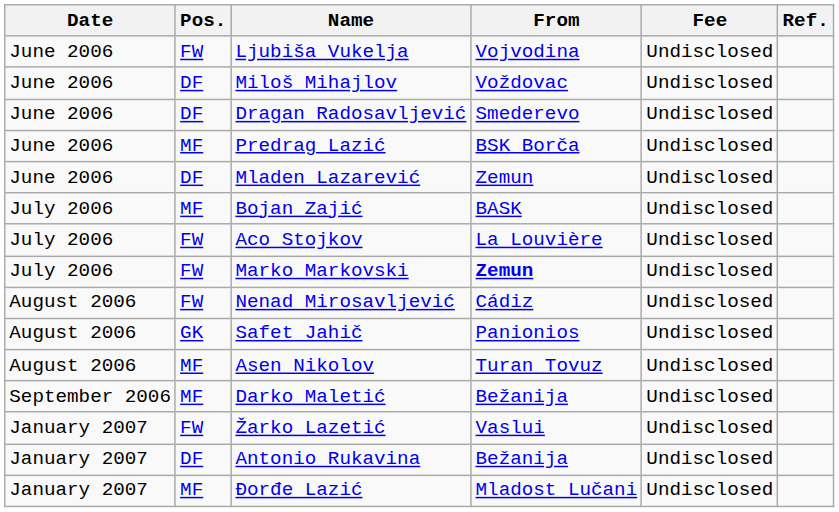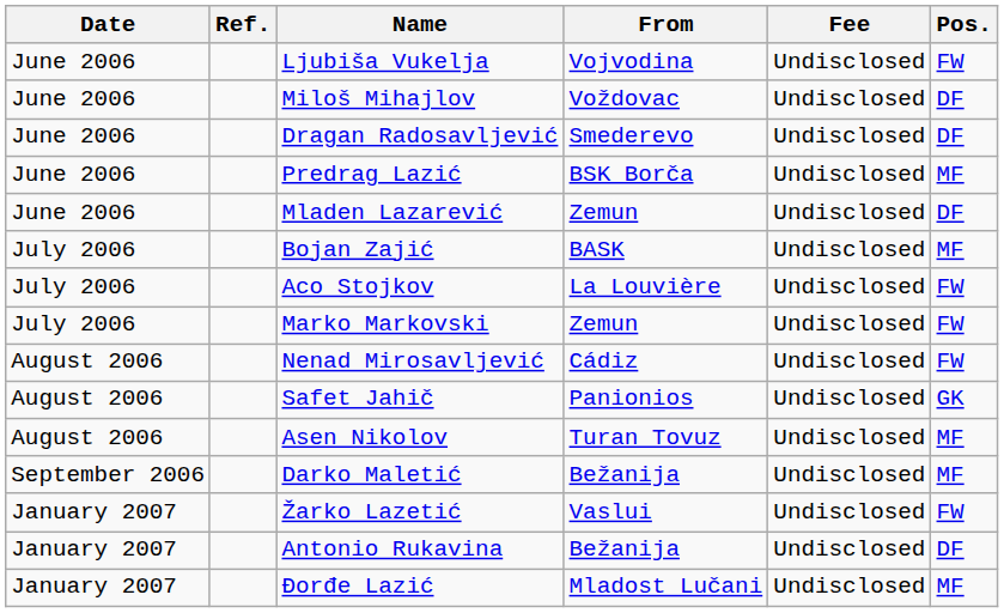 <table class="wikitable">
 <tr>
 <th>Date</th>
-<th>Pos.</th>
+<th>Ref.</th>
 <th>Name</th>
 <th>From</th>
 <th>Fee</th>
-<th>Ref.</th>
+<th>Pos.</th>
 </tr>
 <tr>
 <td>June 2006</td>
-<td><a href='#'>FW</a></td>
+<td></td>
 <td> <a href='#'>Ljubiša Vukelja</a></td>
 <td> <a href='#'>Vojvodina</a></td>
 <td>Undisclosed</td>
-<td></td>
+<td><a href='#'>FW</a></td>
 </tr>
 <tr>
 <td>June 2006</td>
-<td><a href='#'>DF</a></td>
+<td></td>
 <td> <a href='#'>Miloš Mihajlov</a></td>
 <td> <a href='#'>Voždovac</a></td>
 <td>Undisclosed</td>
-<td></td>
+<td><a href='#'>DF</a></td>
 </tr>
 <tr>
 <td>June 2006</td>
-<td><a href='#'>DF</a></td>
+<td></td>
 <td> <a href='#'>Dragan Radosavljević</a></td>
 <td> <a href='#'>Smederevo</a></td>
 <td>Undisclosed</td>
-<td></td>
+<td><a href='#'>DF</a></td>
 </tr>
 <tr>
 <td>June 2006</td>
-<td><a href='#'>MF</a></td>
+<td></td>
 <td> <a href='#'>Predrag Lazić</a></td>
 <td> <a href='#'>BSK Borča</a></td>
 <td>Undisclosed</td>
-<td></td>
+<td><a href='#'>MF</a></td>
 </tr>
 <tr>
 <td>June 2006</td>
-<td><a href='#'>DF</a></td>
+<td></td>
 <td> <a href='#'>Mladen Lazarević</a></td>
 <td> <a href='#'>Zemun</a></td>
 <td>Undisclosed</td>
-<td></td>
+<td><a href='#'>DF</a></td>
 </tr>
 <tr>
 <td>July 2006</td>
-<td><a href='#'>MF</a></td>
+<td></td>
 <td> <a href='#'>Bojan Zajić</a></td>
 <td> <a href='#'>BASK</a></td>
 <td>Undisclosed</td>
-<td></td>
+<td><a href='#'>MF</a></td>
 </tr>
 <tr>
 <td>July 2006</td>
-<td><a href='#'>FW</a></td>
+<td></td>
 <td> <a href='#'>Aco Stojkov</a></td>
 <td> <a href='#'>La Louvière</a></td>
 <td>Undisclosed</td>
-<td></td>
+<td><a href='#'>FW</a></td>
 </tr>
 <tr>
 <td>July 2006</td>
+<td></td>
+<td> <a href='#'>Marko Markovski</a></td>
+<td> <a href='#'>Zemun</a></td>
+<td>Undisclosed</td>
 <td><a href='#'>FW</a></td>
-<td> <a href='#'>Marko Markovski</a></td>
-<td><strong> <a href='#'>Zemun</a></strong></td>
-<td>Undisclosed</td>
-<td></td>
 </tr>
 <tr>
 <td>August 2006</td>
-<td><a href='#'>FW</a></td>
+<td></td>
 <td> <a href='#'>Nenad Mirosavljević</a></td>
 <td> <a href='#'>Cádiz</a></td>
 <td>Undisclosed</td>
-<td></td>
+<td><a href='#'>FW</a></td>
 </tr>
 <tr>
 <td>August 2006</td>
-<td><a href='#'>GK</a></td>
+<td></td>
 <td> <a href='#'>Safet Jahič</a></td>
 <td> <a href='#'>Panionios</a></td>
 <td>Undisclosed</td>
-<td></td>
+<td><a href='#'>GK</a></td>
 </tr>
 <tr>
 <td>August 2006</td>
-<td><a href='#'>MF</a></td>
+<td></td>
 <td> <a href='#'>Asen Nikolov</a></td>
 <td> <a href='#'>Turan Tovuz</a></td>
 <td>Undisclosed</td>
-<td></td>
+<td><a href='#'>MF</a></td>
 </tr>
 <tr>
 <td>September 2006</td>
-<td><a href='#'>MF</a></td>
+<td></td>
 <td> <a href='#'>Darko Maletić</a></td>
 <td> <a href='#'>Bežanija</a></td>
 <td>Undisclosed</td>
-<td></td>
+<td><a href='#'>MF</a></td>
 </tr>
 <tr>
 <td>January 2007</td>
-<td><a href='#'>FW</a></td>
+<td></td>
 <td> <a href='#'>Žarko Lazetić</a></td>
 <td> <a href='#'>Vaslui</a></td>
 <td>Undisclosed</td>
-<td></td>
+<td><a href='#'>FW</a></td>
 </tr>
 <tr>
 <td>January 2007</td>
-<td><a href='#'>DF</a></td>
+<td></td>
 <td> <a href='#'>Antonio Rukavina</a></td>
 <td> <a href='#'>Bežanija</a></td>
 <td>Undisclosed</td>
-<td></td>
+<td><a href='#'>DF</a></td>
 </tr>
 <tr>
 <td>January 2007</td>
-<td><a href='#'>MF</a></td>
+<td></td>
 <td> <a href='#'>Đorđe Lazić</a></td>
 <td> <a href='#'>Mladost Lučani</a></td>
 <td>Undisclosed</td>
-<td></td>
+<td><a href='#'>MF</a></td>
 </tr>
 </table>
